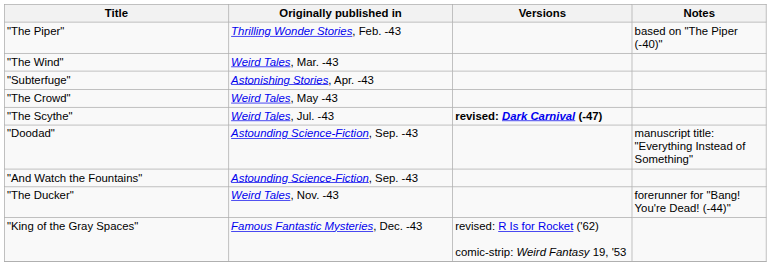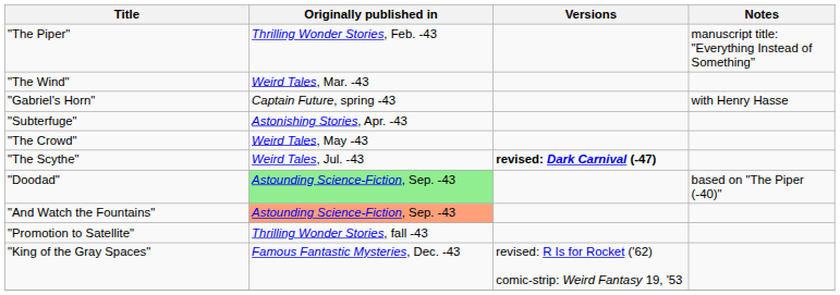 <table class="wikitable" style="width: 85%;">
 <tr valign="top">
 <th width="25%">Title</th>
 <th width="25%">Originally published in</th>
 <th width="20%">Versions</th>
 <th width="15%">Notes</th>
 </tr>
 <tr valign="top" valign="top">
 <td>"The Piper"</td>
 <td><a href='#'><em>Thrilling Wonder Stories</em></a>, Feb. -43</td>
 <td></td>
-<td>based on "The Piper (-40)"</td>
+<td>manuscript title: "Everything Instead of Something"</td>
 </tr>
 <tr valign="top" valign="top">
 <td>"The Wind"</td>
 <td><em><a href='#'>Weird Tales</a></em>, Mar. -43</td>
 <td></td>
 <td></td>
+</tr>
+<tr valign="top" valign="top">
+<td>"Gabriel's Horn"</td>
+<td><em>Captain Future</em>, spring -43</td>
+<td></td>
+<td>with Henry Hasse</td>
 </tr>
 <tr valign="top" valign="top">
 <td>"Subterfuge"</td>
 <td><em><a href='#'>Astonishing Stories</a></em>, Apr. -43</td>
 <td></td>
 <td></td>
 </tr>
 <tr valign="top" valign="top">
 <td>"The Crowd"</td>
 <td><em><a href='#'>Weird Tales</a></em>, May -43</td>
 <td></td>
 <td></td>
 </tr>
 <tr valign="top" valign="top">
 <td>"The Scythe"</td>
 <td><em><a href='#'>Weird Tales</a></em>, Jul. -43</td>
 <td><strong>revised: <em><a href='#'>Dark Carnival</a></em> (-47)</strong></td>
 <td></td>
 </tr>
 <tr valign="top" valign="top">
 <td>"Doodad"</td>
-<td><a href='#'><em>Astounding Science-Fiction</em></a>, Sep. -43</td>
+<td style="background: lightgreen;"><a href='#'><em>Astounding Science-Fiction</em></a>, Sep. -43</td>
 <td></td>
-<td>manuscript title: "Everything Instead of Something"</td>
+<td>based on "The Piper (-40)"</td>
 </tr>
 <tr valign="top" valign="top">
 <td>"And Watch the Fountains"</td>
-<td><a href='#'><em>Astounding Science-Fiction</em></a>, Sep. -43</td>
+<td style="background: lightsalmon;"><a href='#'><em>Astounding Science-Fiction</em></a>, Sep. -43</td>
 <td></td>
 <td></td>
 </tr>
 <tr valign="top" valign="top">
-<td>"The Ducker"</td>
-<td><em><a href='#'>Weird Tales</a></em>, Nov. -43</td>
+<td>"Promotion to Satellite"</td>
+<td><a href='#'><em>Thrilling Wonder Stories</em></a>, fall -43</td>
 <td></td>
-<td>forerunner for "Bang! You're Dead! (-44)"</td>
+<td></td>
 </tr>
 <tr valign="top" valign="top">
 <td>"King of the Gray Spaces"<br><br></td>
 <td><em><a href='#'>Famous Fantastic Mysteries</a></em>, Dec. -43</td>
 <td>revised: <a href='#'>R Is for Rocket</a> ('62)<br><br>comic-strip: <em>Weird Fantasy</em> 19, '53</td>
 <td></td>
 </tr>
 <tr valign="top">
 </tr>
 </table>
